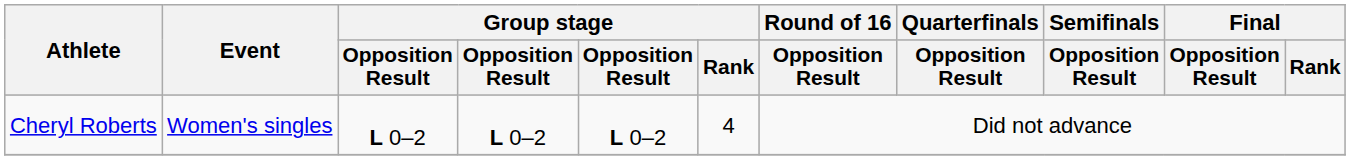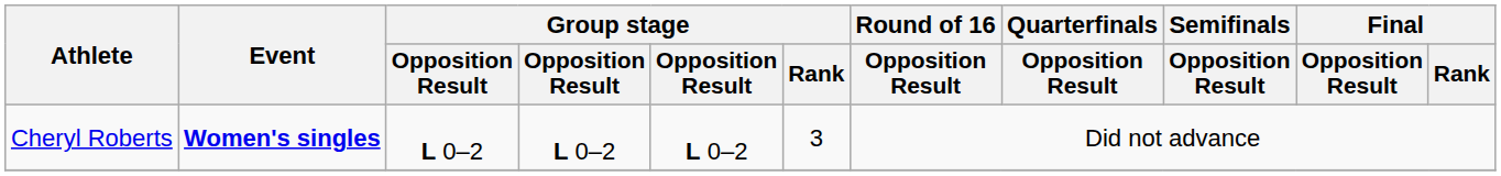 <table class="wikitable" border="1" style="font-size:90%">
 <tr>
 <th rowspan="2">Athlete</th>
 <th rowspan="2">Event</th>
 <th colspan="4">Group stage</th>
 <th>Round of 16</th>
 <th>Quarterfinals</th>
 <th>Semifinals</th>
 <th colspan=2>Final</th>
 </tr>
 <tr style="font-size:95%">
 <th>Opposition<br>Result</th>
 <th>Opposition<br>Result</th>
 <th>Opposition<br>Result</th>
 <th>Rank</th>
 <th>Opposition<br>Result</th>
 <th>Opposition<br>Result</th>
 <th>Opposition<br>Result</th>
 <th>Opposition<br>Result</th>
 <th>Rank</th>
 </tr>
 <tr>
 <td><a href='#'>Cheryl Roberts</a></td>
-<td><a href='#'>Women's singles</a></td>
+<td><strong><a href='#'>Women's singles</a></strong></td>
 <td align=center><br><strong>L</strong> 0–2</td>
 <td align=center><br><strong>L</strong> 0–2</td>
 <td align=center><br><strong>L</strong> 0–2</td>
-<td align=center>4</td>
+<td align=center>3</td>
 <td colspan=5 align=center>Did not advance</td>
 </tr>
 <tr>
 </tr>
 </table>
